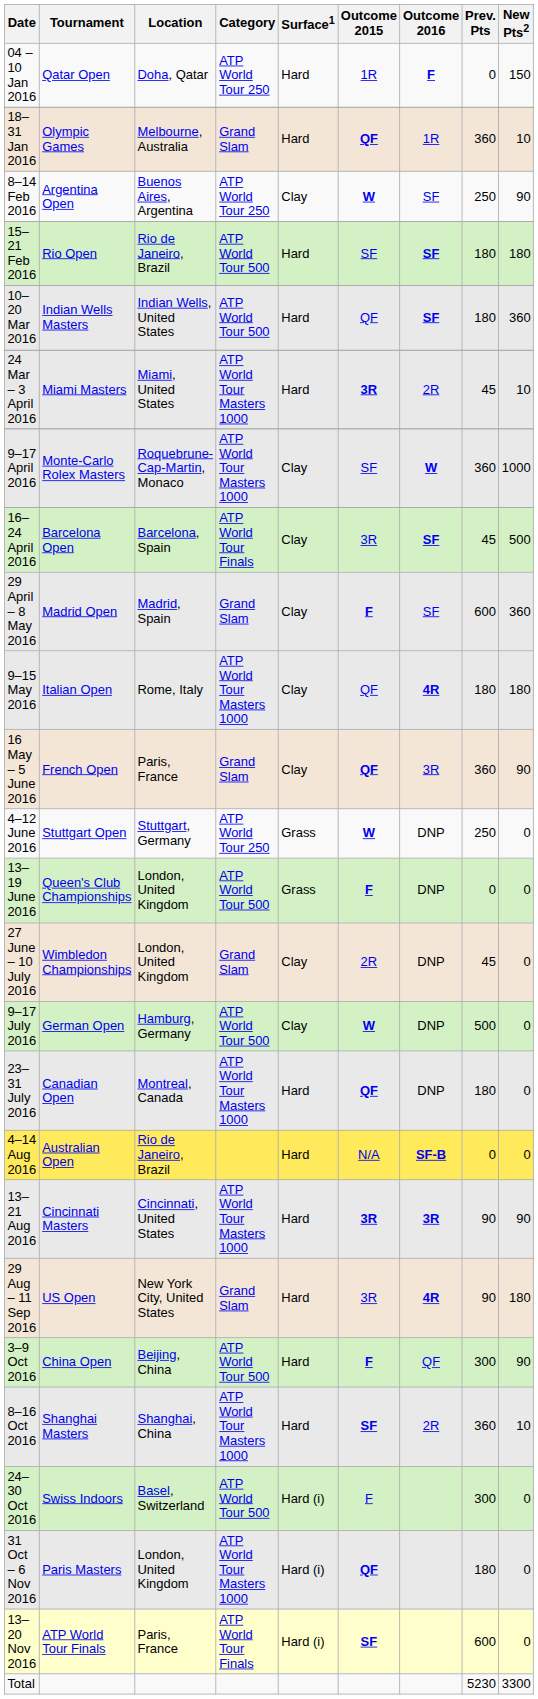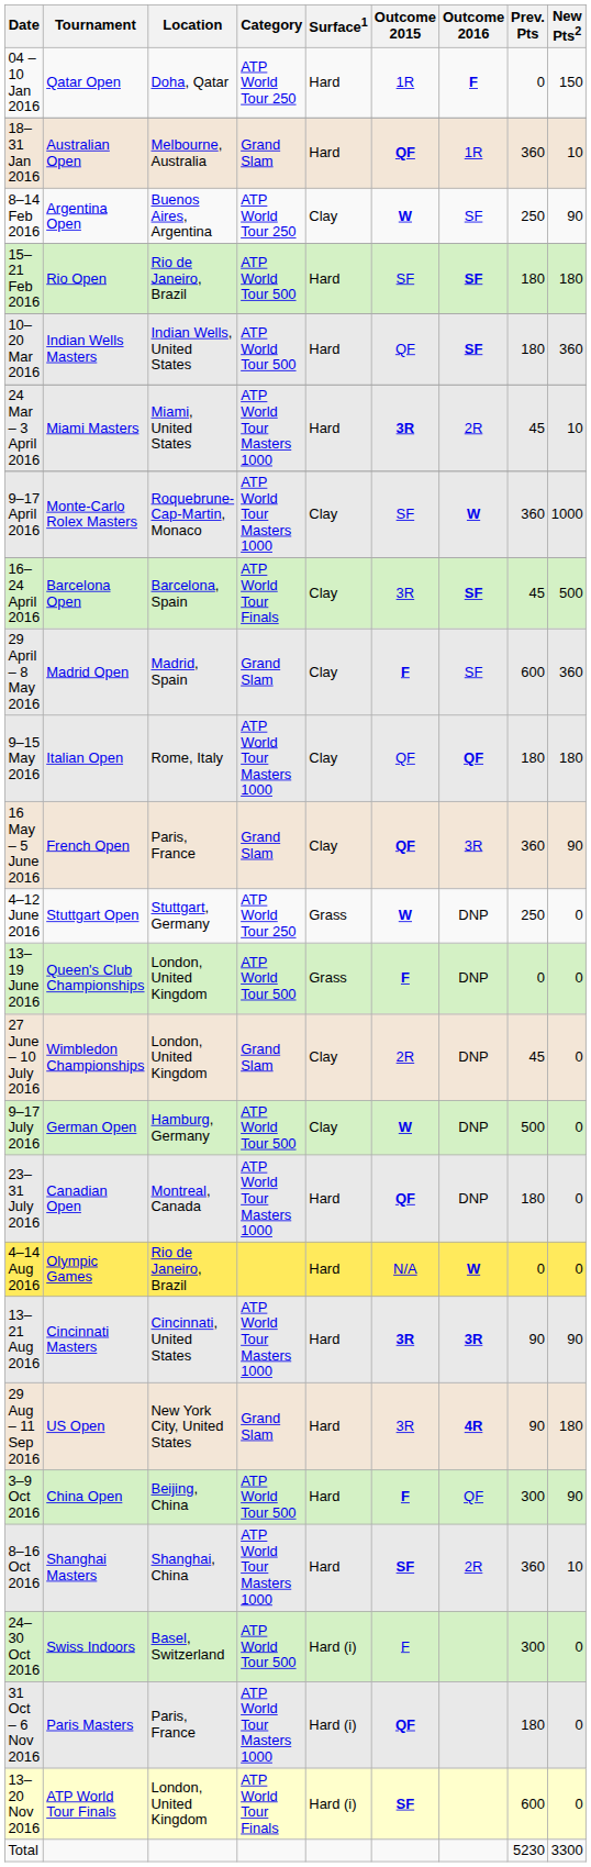 <table class="wikitable" style="font-size: 100%">
 <tr>
 <th width=160>Date</th>
 <th width=200>Tournament</th>
 <th width=220>Location</th>
 <th width=200>Category</th>
 <th width=50>Surface<sup>1</sup></th>
 <th width=70>Outcome 2015</th>
 <th width=70>Outcome 2016</th>
 <th width=50>Prev. Pts</th>
 <th width=50>New Pts<sup>2</sup></th>
 </tr>
 <tr>
 <td>04 – 10 Jan 2016</td>
 <td><a href='#'>Qatar Open</a></td>
 <td><a href='#'>Doha</a>, Qatar</td>
 <td><a href='#'>ATP World Tour 250</a></td>
 <td>Hard</td>
 <td align="center"><a href='#'>1R</a></td>
 <td align="center"><a href='#'><strong>F</strong></a></td>
 <td align="right">0</td>
 <td align="right">150</td>
 </tr>
 <tr>
 </tr>
 <tr style="background:#F3E6D7;">
 <td>18–31 Jan 2016</td>
-<td><a href='#'>Olympic Games</a></td>
+<td><a href='#'>Australian Open</a></td>
 <td><a href='#'>Melbourne</a>, Australia</td>
 <td><a href='#'>Grand Slam</a></td>
 <td>Hard</td>
 <td align="center"><a href='#'><strong>QF</strong></a></td>
 <td align="center"><a href='#'>1R</a></td>
 <td align="right">360</td>
 <td align="right">10</td>
 </tr>
 <tr>
 <td>8–14 Feb 2016</td>
 <td><a href='#'>Argentina Open</a></td>
 <td><a href='#'>Buenos Aires</a>, Argentina</td>
 <td><a href='#'>ATP World Tour 250</a></td>
 <td>Clay</td>
 <td align="center"><a href='#'><strong>W</strong></a></td>
 <td align="center"><a href='#'>SF</a></td>
 <td align="right">250</td>
 <td align="right">90</td>
 </tr>
 <tr>
 </tr>
 <tr style="background:#D4F1C5;">
 <td>15–21 Feb 2016</td>
 <td><a href='#'>Rio Open</a></td>
 <td><a href='#'>Rio de Janeiro</a>, Brazil</td>
 <td><a href='#'>ATP World Tour 500</a></td>
 <td>Hard</td>
 <td align="center"><a href='#'>SF</a></td>
 <td align="center"><a href='#'><strong>SF</strong></a></td>
 <td align="right">180</td>
 <td align="right">180</td>
 </tr>
 <tr>
 </tr>
 <tr style="background:#E9E9E9;">
 <td>10–20 Mar 2016</td>
 <td><a href='#'>Indian Wells Masters</a></td>
 <td><a href='#'>Indian Wells</a>, United States</td>
 <td><a href='#'>ATP World Tour 500</a></td>
 <td>Hard</td>
 <td align="center"><a href='#'>QF</a></td>
 <td align="center"><a href='#'><strong>SF</strong></a></td>
 <td align="right">180</td>
 <td align="right">360</td>
 </tr>
 <tr>
 </tr>
 <tr style="background:#E9E9E9;">
 <td>24 Mar – 3 April 2016</td>
 <td><a href='#'>Miami Masters</a></td>
 <td><a href='#'>Miami</a>, United States</td>
 <td><a href='#'>ATP World Tour Masters 1000</a></td>
 <td>Hard</td>
 <td align="center"><a href='#'><strong>3R</strong></a></td>
 <td align="center"><a href='#'>2R</a></td>
 <td align="right">45</td>
 <td align="right">10</td>
 </tr>
 <tr>
 </tr>
 <tr style="background:#E9E9E9;">
 <td>9–17 April 2016</td>
 <td><a href='#'>Monte-Carlo Rolex Masters</a></td>
 <td><a href='#'>Roquebrune-Cap-Martin</a>, Monaco</td>
 <td><a href='#'>ATP World Tour Masters 1000</a></td>
 <td>Clay</td>
 <td align="center"><a href='#'>SF</a></td>
 <td align="center"><a href='#'><strong>W</strong></a></td>
 <td align="right">360</td>
 <td align="right">1000</td>
 </tr>
 <tr>
 </tr>
 <tr style="background:#D4F1C5;">
 <td>16–24 April 2016</td>
 <td><a href='#'>Barcelona Open</a></td>
 <td><a href='#'>Barcelona</a>, Spain</td>
 <td><a href='#'>ATP World Tour Finals</a></td>
 <td>Clay</td>
 <td align="center"><a href='#'>3R</a></td>
 <td align="center"><a href='#'><strong>SF</strong></a></td>
 <td align="right">45</td>
 <td align="right">500</td>
 </tr>
 <tr style="background:#E9E9E9;">
 <td>29 April – 8 May 2016</td>
 <td><a href='#'>Madrid Open</a></td>
 <td><a href='#'>Madrid</a>, Spain</td>
 <td><a href='#'>Grand Slam</a></td>
 <td>Clay</td>
 <td align="center"><a href='#'><strong>F</strong></a></td>
 <td align="center"><a href='#'>SF</a></td>
 <td align="right">600</td>
 <td align="right">360</td>
 </tr>
 <tr style="background:#E9E9E9;">
 <td>9–15 May 2016</td>
 <td><a href='#'>Italian Open</a></td>
 <td>Rome, Italy</td>
 <td><a href='#'>ATP World Tour Masters 1000</a></td>
 <td>Clay</td>
 <td align="center"><a href='#'>QF</a></td>
-<td align="center"><a href='#'><strong>4R</strong></a></td>
+<td align="center"><a href='#'><strong>QF</strong></a></td>
 <td align="right">180</td>
 <td align="right">180</td>
 </tr>
 <tr style="background:#F3E6D7;">
 <td>16 May – 5 June 2016</td>
 <td><a href='#'>French Open</a></td>
 <td>Paris, France</td>
 <td><a href='#'>Grand Slam</a></td>
 <td>Clay</td>
 <td align="center"><strong><a href='#'>QF</a></strong></td>
 <td align="center"><a href='#'>3R</a></td>
 <td align="right">360</td>
 <td align="right">90</td>
 </tr>
 <tr>
 <td>4–12 June 2016</td>
 <td><a href='#'>Stuttgart Open</a></td>
 <td><a href='#'>Stuttgart</a>, Germany</td>
 <td><a href='#'>ATP World Tour 250</a></td>
 <td>Grass</td>
 <td align="center"><a href='#'><strong>W</strong></a></td>
 <td align="center">DNP</td>
 <td align="right">250</td>
 <td align="right">0</td>
 </tr>
 <tr style="background:#D4F1C5;">
 <td>13–19 June 2016</td>
 <td><a href='#'>Queen's Club Championships</a></td>
 <td>London, United Kingdom</td>
 <td><a href='#'>ATP World Tour 500</a></td>
 <td>Grass</td>
 <td align="center"><strong><a href='#'>F</a></strong></td>
 <td align="center">DNP</td>
 <td align="right">0</td>
 <td align="right">0</td>
 </tr>
 <tr style="background:#F3E6D7;">
 <td>27 June – 10 July 2016</td>
 <td><a href='#'>Wimbledon Championships</a></td>
 <td>London, United Kingdom</td>
 <td><a href='#'>Grand Slam</a></td>
 <td>Clay</td>
 <td align="center"><a href='#'>2R</a></td>
 <td align="center">DNP</td>
 <td align="right">45</td>
 <td align="right">0</td>
 </tr>
 <tr style="background:#D4F1C5;">
 <td>9–17 July 2016</td>
 <td><a href='#'>German Open</a></td>
 <td><a href='#'>Hamburg</a>, Germany</td>
 <td><a href='#'>ATP World Tour 500</a></td>
 <td>Clay</td>
 <td align="center"><a href='#'><strong>W</strong></a></td>
 <td align="center">DNP</td>
 <td align="right">500</td>
 <td align="right">0</td>
 </tr>
 <tr style="background:#E9E9E9;">
 <td>23–31 July 2016</td>
 <td><a href='#'>Canadian Open</a></td>
 <td><a href='#'>Montreal</a>, Canada</td>
 <td><a href='#'>ATP World Tour Masters 1000</a></td>
 <td>Hard</td>
 <td align="center"><a href='#'><strong>QF</strong></a></td>
 <td align="center">DNP</td>
 <td align="right">180</td>
 <td align="right">0</td>
 </tr>
 <tr style="background:#FFEA5C;">
 <td>4–14 Aug 2016</td>
-<td><a href='#'>Australian Open</a></td>
+<td><a href='#'>Olympic Games</a></td>
 <td><a href='#'>Rio de Janeiro</a>, Brazil</td>
 <td></td>
 <td>Hard</td>
 <td align="center"><a href='#'>N/A</a></td>
-<td align="center"><a href='#'><strong>SF-B</strong></a></td>
+<td align="center"><a href='#'><strong>W</strong></a></td>
 <td align="right">0</td>
 <td align="right">0</td>
 </tr>
 <tr style="background:#E9E9E9;">
 <td>13–21 Aug 2016</td>
 <td><a href='#'>Cincinnati Masters</a></td>
 <td><a href='#'>Cincinnati</a>, United States</td>
 <td><a href='#'>ATP World Tour Masters 1000</a></td>
 <td>Hard</td>
 <td align="center"><a href='#'><strong>3R</strong></a></td>
 <td align="center"><a href='#'><strong>3R</strong></a></td>
 <td align="right">90</td>
 <td align="right">90</td>
 </tr>
 <tr style="background:#F3E6D7;">
 <td>29 Aug – 11 Sep 2016</td>
 <td><a href='#'>US Open</a></td>
 <td>New York City, United States</td>
 <td><a href='#'>Grand Slam</a></td>
 <td>Hard</td>
 <td align="center"><a href='#'>3R</a></td>
 <td align="center"><a href='#'><strong>4R</strong></a></td>
 <td align="right">90</td>
 <td align="right">180</td>
 </tr>
 <tr style="background:#D4F1C5;">
 <td>3–9 Oct 2016</td>
 <td><a href='#'>China Open</a></td>
 <td><a href='#'>Beijing</a>, China</td>
 <td><a href='#'>ATP World Tour 500</a></td>
 <td>Hard</td>
 <td align="center"><strong><a href='#'>F</a></strong></td>
 <td align="center"><a href='#'>QF</a></td>
 <td align="right">300</td>
 <td align="right">90</td>
 </tr>
 <tr style="background:#E9E9E9;">
 <td>8–16 Oct 2016</td>
 <td><a href='#'>Shanghai Masters</a></td>
 <td><a href='#'>Shanghai</a>, China</td>
 <td><a href='#'>ATP World Tour Masters 1000</a></td>
 <td>Hard</td>
 <td align="center"><a href='#'><strong>SF</strong></a></td>
 <td align="center"><a href='#'>2R</a></td>
 <td align="right">360</td>
 <td align="right">10</td>
 </tr>
 <tr style="background:#D4F1C5;">
 <td>24–30 Oct 2016</td>
 <td><a href='#'>Swiss Indoors</a></td>
 <td><a href='#'>Basel</a>, Switzerland</td>
 <td><a href='#'>ATP World Tour 500</a></td>
 <td>Hard (i)</td>
 <td align="center"><a href='#'>F</a></td>
 <td align="center"><a href='#'><strong> </strong></a></td>
 <td align="right">300</td>
 <td align="right">0</td>
 </tr>
 <tr style="background:#E9E9E9;">
 <td>31 Oct – 6 Nov 2016</td>
 <td><a href='#'>Paris Masters</a></td>
-<td>London, United Kingdom</td>
+<td>Paris, France</td>
 <td><a href='#'>ATP World Tour Masters 1000</a></td>
 <td>Hard (i)</td>
 <td align="center"><a href='#'><strong>QF</strong></a></td>
 <td align="center"><a href='#'><strong> </strong></a></td>
 <td align="right">180</td>
 <td align="right">0</td>
 </tr>
 <tr style="background:#FFFFCC;">
 <td>13–20 Nov 2016</td>
 <td><a href='#'>ATP World Tour Finals</a></td>
-<td>Paris, France</td>
+<td>London, United Kingdom</td>
 <td><a href='#'>ATP World Tour Finals</a></td>
 <td>Hard (i)</td>
 <td align="center"><a href='#'><strong>SF</strong></a></td>
 <td align="center"><a href='#'><strong> </strong></a></td>
 <td align="right">600</td>
 <td align="right">0</td>
 </tr>
 <tr>
 <td>Total</td>
 <td></td>
 <td></td>
 <td></td>
 <td></td>
 <td></td>
 <td></td>
 <td align="right">5230</td>
 <td align="right">3300</td>
 </tr>
 </table>
